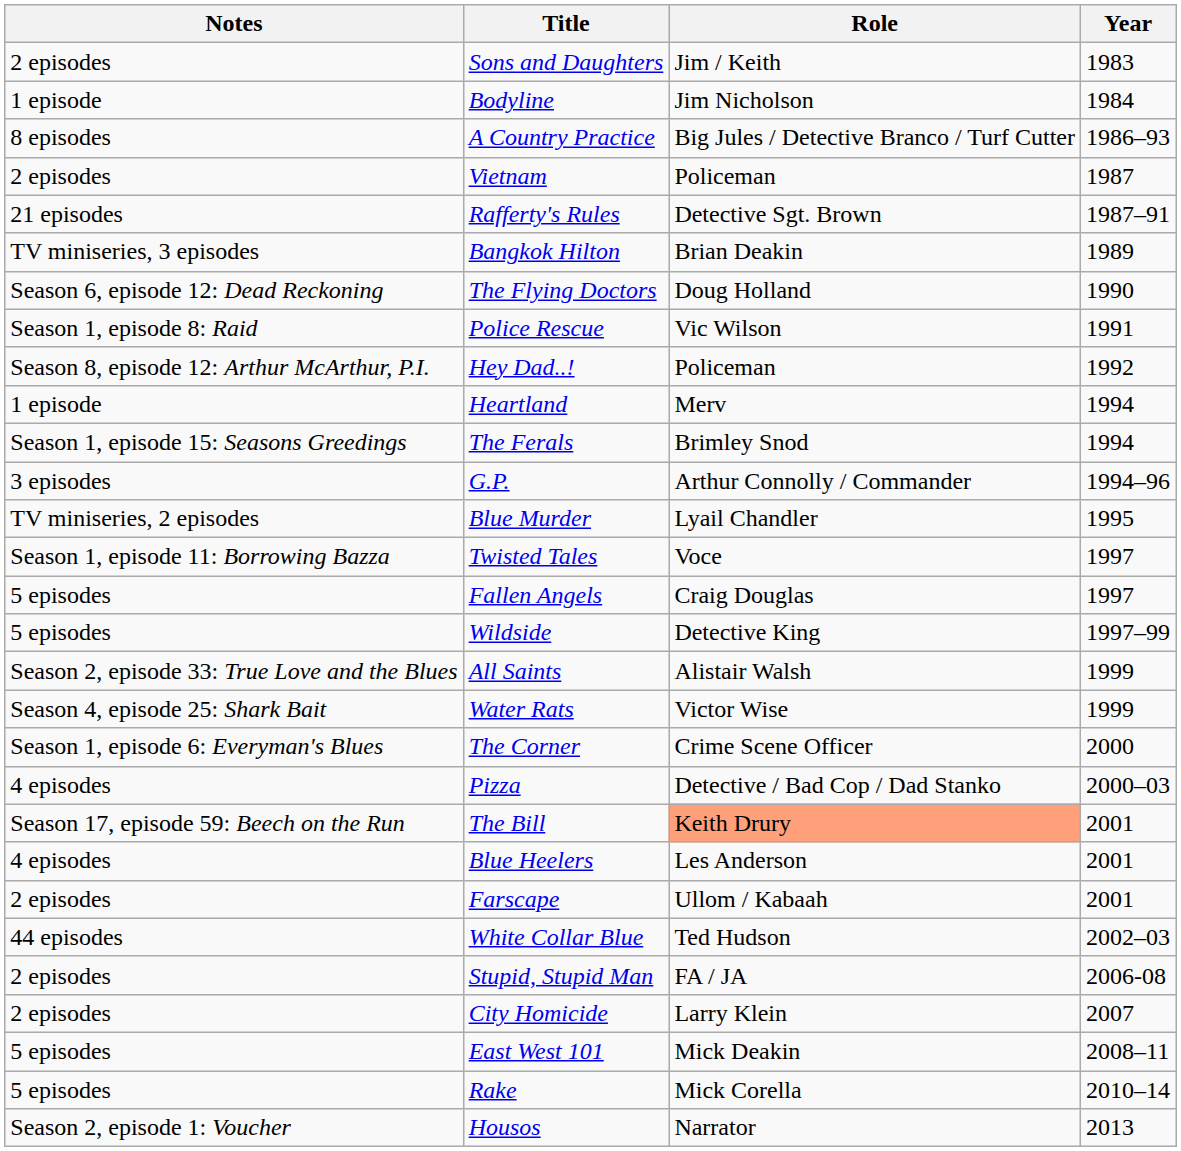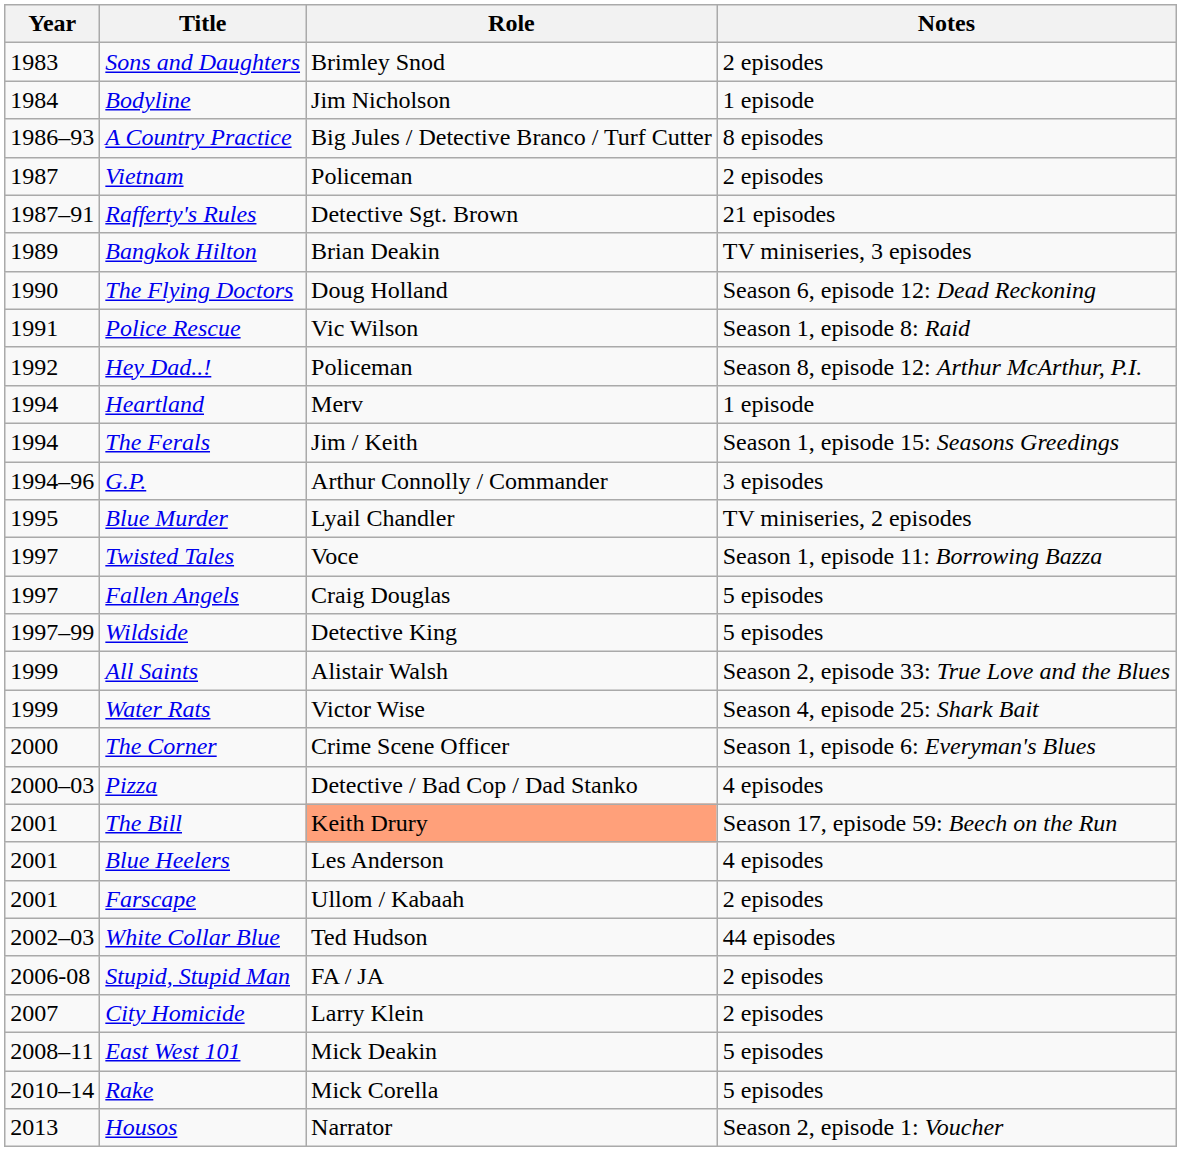 <table class="wikitable sortable">
 <tr>
-<th class="unsortable">Notes</th>
+<th>Year</th>
 <th>Title</th>
 <th>Role</th>
-<th>Year</th>
+<th class="unsortable">Notes</th>
 </tr>
 <tr>
+<td>1983</td>
+<td><em><a href='#'>Sons and Daughters</a></em></td>
+<td>Brimley Snod</td>
 <td>2 episodes</td>
-<td><em><a href='#'>Sons and Daughters</a></em></td>
-<td>Jim / Keith</td>
-<td>1983</td>
 </tr>
 <tr>
-<td>1 episode</td>
+<td>1984</td>
 <td><em><a href='#'>Bodyline</a></em></td>
 <td>Jim Nicholson</td>
-<td>1984</td>
+<td>1 episode</td>
 </tr>
 <tr>
-<td>8 episodes</td>
+<td>1986–93</td>
 <td><em><a href='#'>A Country Practice</a></em></td>
 <td>Big Jules / Detective Branco / Turf Cutter</td>
-<td>1986–93</td>
+<td>8 episodes</td>
 </tr>
 <tr>
-<td>2 episodes</td>
+<td>1987</td>
 <td><em><a href='#'>Vietnam</a></em></td>
 <td>Policeman</td>
-<td>1987</td>
+<td>2 episodes</td>
 </tr>
 <tr>
-<td>21 episodes</td>
+<td>1987–91</td>
 <td><em><a href='#'>Rafferty's Rules</a></em></td>
 <td>Detective Sgt. Brown</td>
-<td>1987–91</td>
+<td>21 episodes</td>
 </tr>
 <tr>
-<td>TV miniseries, 3 episodes</td>
+<td>1989</td>
 <td><em><a href='#'>Bangkok Hilton</a></em></td>
 <td>Brian Deakin</td>
-<td>1989</td>
+<td>TV miniseries, 3 episodes</td>
 </tr>
 <tr>
-<td>Season 6, episode 12: <em>Dead Reckoning</em></td>
+<td>1990</td>
 <td><em><a href='#'>The Flying Doctors</a></em></td>
 <td>Doug Holland</td>
-<td>1990</td>
+<td>Season 6, episode 12: <em>Dead Reckoning</em></td>
 </tr>
 <tr>
-<td>Season 1, episode 8: <em>Raid</em></td>
+<td>1991</td>
 <td><em><a href='#'>Police Rescue</a></em></td>
 <td>Vic Wilson</td>
-<td>1991</td>
+<td>Season 1, episode 8: <em>Raid</em></td>
 </tr>
 <tr>
-<td>Season 8, episode 12: <em>Arthur McArthur, P.I.</em></td>
+<td>1992</td>
 <td><em><a href='#'>Hey Dad..!</a></em></td>
 <td>Policeman</td>
-<td>1992</td>
+<td>Season 8, episode 12: <em>Arthur McArthur, P.I.</em></td>
 </tr>
 <tr>
-<td>1 episode</td>
+<td>1994</td>
 <td><em><a href='#'>Heartland</a></em></td>
 <td>Merv</td>
-<td>1994</td>
+<td>1 episode</td>
 </tr>
 <tr>
+<td>1994</td>
+<td><em><a href='#'>The Ferals</a></em></td>
+<td>Jim / Keith</td>
 <td>Season 1, episode 15: <em>Seasons Greedings</em></td>
-<td><em><a href='#'>The Ferals</a></em></td>
-<td>Brimley Snod</td>
-<td>1994</td>
 </tr>
 <tr>
-<td>3 episodes</td>
+<td>1994–96</td>
 <td><em><a href='#'>G.P.</a></em></td>
 <td>Arthur Connolly / Commander</td>
-<td>1994–96</td>
+<td>3 episodes</td>
 </tr>
 <tr>
-<td>TV miniseries, 2 episodes</td>
+<td>1995</td>
 <td><em><a href='#'>Blue Murder</a></em></td>
 <td>Lyail Chandler</td>
-<td>1995</td>
+<td>TV miniseries, 2 episodes</td>
 </tr>
 <tr>
-<td>Season 1, episode 11: <em>Borrowing Bazza</em></td>
+<td>1997</td>
 <td><em><a href='#'>Twisted Tales</a></em></td>
 <td>Voce</td>
-<td>1997</td>
+<td>Season 1, episode 11: <em>Borrowing Bazza</em></td>
 </tr>
 <tr>
-<td>5 episodes</td>
+<td>1997</td>
 <td><em><a href='#'>Fallen Angels</a></em></td>
 <td>Craig Douglas</td>
-<td>1997</td>
+<td>5 episodes</td>
 </tr>
 <tr>
-<td>5 episodes</td>
+<td>1997–99</td>
 <td><em><a href='#'>Wildside</a></em></td>
 <td>Detective King</td>
-<td>1997–99</td>
+<td>5 episodes</td>
 </tr>
 <tr>
-<td>Season 2, episode 33: <em>True Love and the Blues</em></td>
+<td>1999</td>
 <td><em><a href='#'>All Saints</a></em></td>
 <td>Alistair Walsh</td>
-<td>1999</td>
+<td>Season 2, episode 33: <em>True Love and the Blues</em></td>
 </tr>
 <tr>
-<td>Season 4, episode 25: <em>Shark Bait</em></td>
+<td>1999</td>
 <td><em><a href='#'>Water Rats</a></em></td>
 <td>Victor Wise</td>
-<td>1999</td>
+<td>Season 4, episode 25: <em>Shark Bait</em></td>
 </tr>
 <tr>
-<td>Season 1, episode 6: <em>Everyman's Blues</em></td>
+<td>2000</td>
 <td><em><a href='#'>The Corner</a></em></td>
 <td>Crime Scene Officer</td>
-<td>2000</td>
+<td>Season 1, episode 6: <em>Everyman's Blues</em></td>
 </tr>
 <tr>
-<td>4 episodes</td>
+<td>2000–03</td>
 <td><em><a href='#'>Pizza</a></em></td>
 <td>Detective / Bad Cop / Dad Stanko</td>
-<td>2000–03</td>
+<td>4 episodes</td>
 </tr>
 <tr>
-<td>Season 17, episode 59: <em>Beech on the Run</em></td>
+<td>2001</td>
 <td><em><a href='#'>The Bill</a></em></td>
 <td style="background: lightsalmon;">Keith Drury</td>
-<td>2001</td>
+<td>Season 17, episode 59: <em>Beech on the Run</em></td>
 </tr>
 <tr>
-<td>4 episodes</td>
+<td>2001</td>
 <td><em><a href='#'>Blue Heelers</a></em></td>
 <td>Les Anderson</td>
-<td>2001</td>
+<td>4 episodes</td>
 </tr>
 <tr>
-<td>2 episodes</td>
+<td>2001</td>
 <td><em><a href='#'>Farscape</a></em></td>
 <td>Ullom / Kabaah</td>
-<td>2001</td>
+<td>2 episodes</td>
 </tr>
 <tr>
-<td>44 episodes</td>
+<td>2002–03</td>
 <td><em><a href='#'>White Collar Blue</a></em></td>
 <td>Ted Hudson</td>
-<td>2002–03</td>
+<td>44 episodes</td>
 </tr>
 <tr>
-<td>2 episodes</td>
+<td>2006-08</td>
 <td><em><a href='#'>Stupid, Stupid Man</a></em></td>
 <td>FA / JA</td>
-<td>2006-08</td>
+<td>2 episodes</td>
 </tr>
 <tr>
-<td>2 episodes</td>
+<td>2007</td>
 <td><em><a href='#'>City Homicide</a></em></td>
 <td>Larry Klein</td>
-<td>2007</td>
+<td>2 episodes</td>
 </tr>
 <tr>
-<td>5 episodes</td>
+<td>2008–11</td>
 <td><em><a href='#'>East West 101</a></em></td>
 <td>Mick Deakin</td>
-<td>2008–11</td>
+<td>5 episodes</td>
 </tr>
 <tr>
-<td>5 episodes</td>
+<td>2010–14</td>
 <td><em><a href='#'>Rake</a></em></td>
 <td>Mick Corella</td>
-<td>2010–14</td>
+<td>5 episodes</td>
 </tr>
 <tr>
-<td>Season 2, episode 1: <em>Voucher</em></td>
+<td>2013</td>
 <td><em><a href='#'>Housos</a></em></td>
 <td>Narrator</td>
-<td>2013</td>
+<td>Season 2, episode 1: <em>Voucher</em></td>
 </tr>
 </table>
